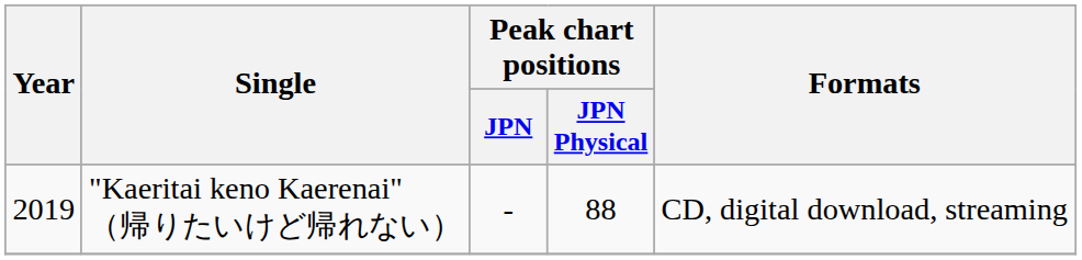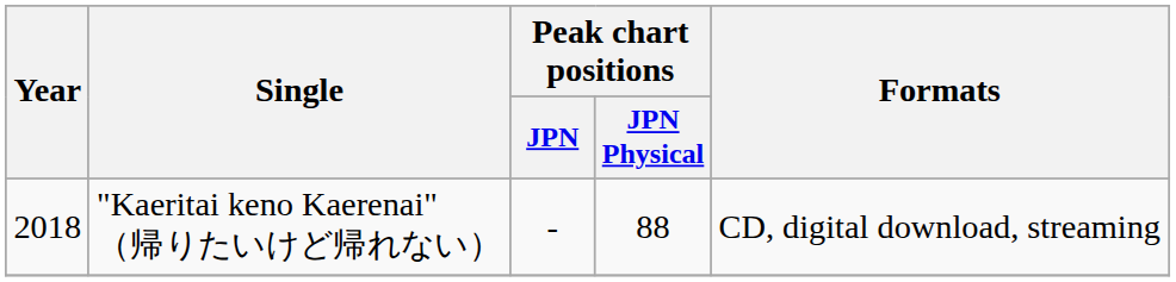 <table class="wikitable plainrowheaders" style="text-align:center;">
 <tr>
 <th scope="col" rowspan="2">Year</th>
 <th scope="col" rowspan="2">Single</th>
 <th colspan="2">Peak chart positions</th>
 <th scope="col" rowspan="2">Formats</th>
 </tr>
 <tr>
 <th scope="col" style="width:2.5em;font-size:85%;"><a href='#'>JPN</a><br></th>
 <th scope="col" style="width:2.5em;font-size:85%;"><a href='#'>JPN<br>Physical</a><br></th>
 </tr>
 <tr>
-<td>2019</td>
+<td>2018</td>
 <td style="text-align:left;">"Kaeritai keno Kaerenai"<br>（帰りたいけど帰れない）</td>
 <td>-</td>
 <td>88</td>
 <td>CD, digital download, streaming</td>
 </tr>
 <tr>
 </tr>
 </table>
